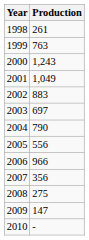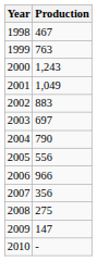 <table class="wikitable">
 <tr>
 <th>Year</th>
 <th>Production</th>
 </tr>
 <tr>
 <td>1998</td>
-<td>261</td>
+<td>467</td>
 </tr>
 <tr>
 <td>1999</td>
 <td>763</td>
 </tr>
 <tr>
 <td>2000</td>
 <td>1,243</td>
 </tr>
 <tr>
 <td>2001</td>
 <td>1,049</td>
 </tr>
 <tr>
 <td>2002</td>
 <td>883</td>
 </tr>
 <tr>
 <td>2003</td>
 <td>697</td>
 </tr>
 <tr>
 <td>2004</td>
 <td>790</td>
 </tr>
 <tr>
 <td>2005</td>
 <td>556</td>
 </tr>
 <tr>
 <td>2006</td>
 <td>966</td>
 </tr>
 <tr>
 <td>2007</td>
 <td>356</td>
 </tr>
 <tr>
 <td>2008</td>
 <td>275</td>
 </tr>
 <tr>
 <td>2009</td>
 <td>147</td>
 </tr>
 <tr>
 <td>2010</td>
 <td>-</td>
 </tr>
 </table>
